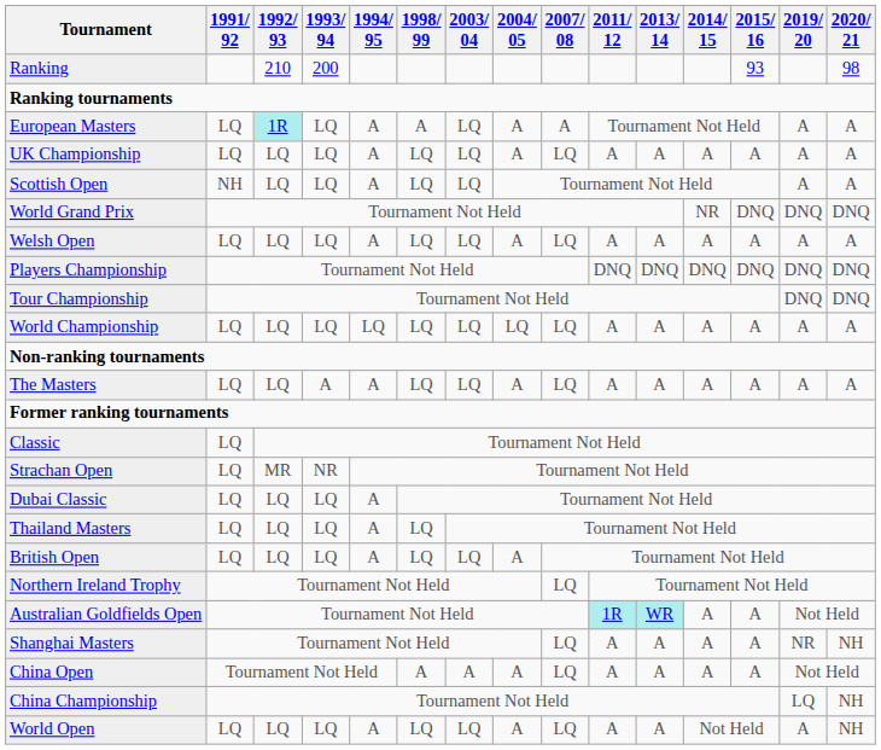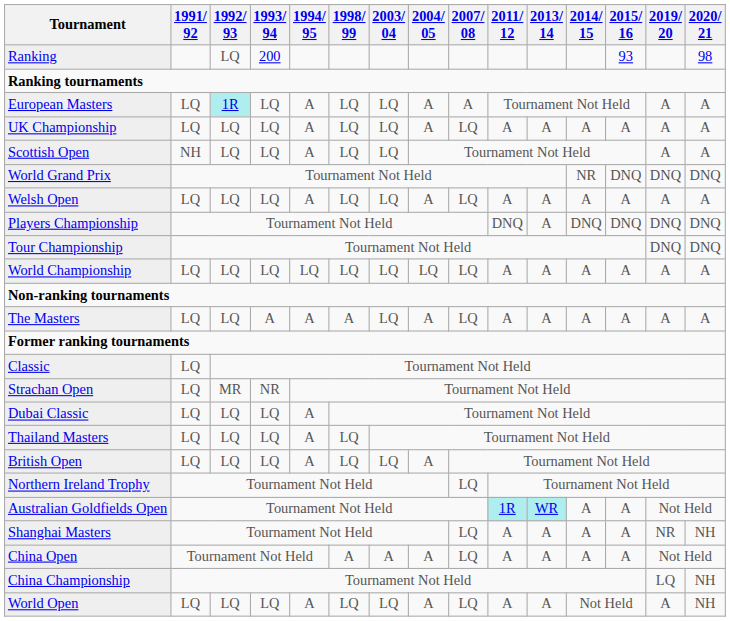 <table class="wikitable" style="font-size:85%">
 <tr>
 <th>Tournament</th>
 <th><a href='#'>1991/<br>92</a></th>
 <th><a href='#'>1992/<br>93</a></th>
 <th><a href='#'>1993/<br>94</a></th>
 <th><a href='#'>1994/<br>95</a></th>
 <th><a href='#'>1998/<br>99</a></th>
 <th><a href='#'>2003/<br>04</a></th>
 <th><a href='#'>2004/<br>05</a></th>
 <th><a href='#'>2007/<br>08</a></th>
 <th><a href='#'>2011/<br>12</a></th>
 <th><a href='#'>2013/<br>14</a></th>
 <th><a href='#'>2014/<br>15</a></th>
 <th><a href='#'>2015/<br>16</a></th>
 <th><a href='#'>2019/<br>20</a></th>
 <th><a href='#'>2020/<br>21</a></th>
 </tr>
 <tr>
 <td style="background:#EFEFEF;"><a href='#'>Ranking</a></td>
 <td align="center"></td>
-<td align="center"><a href='#'>210</a></td>
+<td align="center" style="color:#555555;">LQ</td>
 <td align="center"><a href='#'>200</a></td>
 <td align="center"></td>
 <td align="center"></td>
 <td align="center"></td>
 <td align="center"></td>
 <td align="center"></td>
 <td align="center"></td>
 <td align="center"></td>
 <td align="center"></td>
 <td align="center"><a href='#'>93</a></td>
 <td align="center"></td>
 <td align="center"><a href='#'>98</a></td>
 </tr>
 <tr>
 <td colspan="30"><strong>Ranking tournaments</strong></td>
 </tr>
 <tr>
 <td style="background:#EFEFEF;"><a href='#'>European Masters</a></td>
 <td align="center" style="color:#555555;">LQ</td>
 <td align="center" style="background:#afeeee;"><a href='#'>1R</a></td>
 <td align="center" style="color:#555555;">LQ</td>
 <td align="center" style="color:#555555;">A</td>
-<td align="center" style="color:#555555;">A</td>
+<td align="center" style="color:#555555;">LQ</td>
 <td align="center" style="color:#555555;">LQ</td>
 <td align="center" style="color:#555555;">A</td>
 <td align="center" style="color:#555555;">A</td>
 <td align="center" colspan="4" style="color:#555555;">Tournament Not Held</td>
 <td align="center" style="color:#555555;">A</td>
 <td align="center" style="color:#555555;">A</td>
 </tr>
 <tr>
 <td style="background:#EFEFEF;"><a href='#'>UK Championship</a></td>
 <td align="center" style="color:#555555;">LQ</td>
 <td align="center" style="color:#555555;">LQ</td>
 <td align="center" style="color:#555555;">LQ</td>
 <td align="center" style="color:#555555;">A</td>
 <td align="center" style="color:#555555;">LQ</td>
 <td align="center" style="color:#555555;">LQ</td>
 <td align="center" style="color:#555555;">A</td>
 <td align="center" style="color:#555555;">LQ</td>
 <td align="center" style="color:#555555;">A</td>
 <td align="center" style="color:#555555;">A</td>
 <td align="center" style="color:#555555;">A</td>
 <td align="center" style="color:#555555;">A</td>
 <td align="center" style="color:#555555;">A</td>
 <td align="center" style="color:#555555;">A</td>
 </tr>
 <tr>
 <td style="background:#EFEFEF;"><a href='#'>Scottish Open</a></td>
 <td align="center" style="color:#555555;">NH</td>
 <td align="center" style="color:#555555;">LQ</td>
 <td align="center" style="color:#555555;">LQ</td>
 <td align="center" style="color:#555555;">A</td>
 <td align="center" style="color:#555555;">LQ</td>
 <td align="center" style="color:#555555;">LQ</td>
 <td align="center" colspan="6" style="color:#555555;">Tournament Not Held</td>
 <td align="center" style="color:#555555;">A</td>
 <td align="center" style="color:#555555;">A</td>
 </tr>
 <tr>
 <td style="background:#EFEFEF;"><a href='#'>World Grand Prix</a></td>
 <td align="center" colspan="10" style="color:#555555;">Tournament Not Held</td>
 <td align="center" style="color:#555555;">NR</td>
 <td align="center" style="color:#555555;">DNQ</td>
 <td align="center" style="color:#555555;">DNQ</td>
 <td align="center" style="color:#555555;">DNQ</td>
 </tr>
 <tr>
 <td style="background:#EFEFEF;"><a href='#'>Welsh Open</a></td>
 <td align="center" style="color:#555555;">LQ</td>
 <td align="center" style="color:#555555;">LQ</td>
 <td align="center" style="color:#555555;">LQ</td>
 <td align="center" style="color:#555555;">A</td>
 <td align="center" style="color:#555555;">LQ</td>
 <td align="center" style="color:#555555;">LQ</td>
 <td align="center" style="color:#555555;">A</td>
 <td align="center" style="color:#555555;">LQ</td>
 <td align="center" style="color:#555555;">A</td>
 <td align="center" style="color:#555555;">A</td>
 <td align="center" style="color:#555555;">A</td>
 <td align="center" style="color:#555555;">A</td>
 <td align="center" style="color:#555555;">A</td>
 <td align="center" style="color:#555555;">A</td>
 </tr>
 <tr>
 <td style="background:#EFEFEF;"><a href='#'>Players Championship</a></td>
 <td align="center" colspan="8" style="color:#555555;">Tournament Not Held</td>
 <td align="center" style="color:#555555;">DNQ</td>
-<td align="center" style="color:#555555;">DNQ</td>
+<td align="center" style="color:#555555;">A</td>
 <td align="center" style="color:#555555;">DNQ</td>
 <td align="center" style="color:#555555;">DNQ</td>
 <td align="center" style="color:#555555;">DNQ</td>
 <td align="center" style="color:#555555;">DNQ</td>
 </tr>
 <tr>
 <td style="background:#EFEFEF;"><a href='#'>Tour Championship</a></td>
 <td align="center" colspan="12" style="color:#555555;">Tournament Not Held</td>
 <td align="center" style="color:#555555;">DNQ</td>
 <td align="center" style="color:#555555;">DNQ</td>
 </tr>
 <tr>
 <td style="background:#EFEFEF;"><a href='#'>World Championship</a></td>
 <td align="center" style="color:#555555;">LQ</td>
 <td align="center" style="color:#555555;">LQ</td>
 <td align="center" style="color:#555555;">LQ</td>
 <td align="center" style="color:#555555;">LQ</td>
 <td align="center" style="color:#555555;">LQ</td>
 <td align="center" style="color:#555555;">LQ</td>
 <td align="center" style="color:#555555;">LQ</td>
 <td align="center" style="color:#555555;">LQ</td>
 <td align="center" style="color:#555555;">A</td>
 <td align="center" style="color:#555555;">A</td>
 <td align="center" style="color:#555555;">A</td>
 <td align="center" style="color:#555555;">A</td>
 <td align="center" style="color:#555555;">A</td>
 <td align="center" style="color:#555555;">A</td>
 </tr>
 <tr>
 <td colspan="30"><strong>Non-ranking tournaments</strong></td>
 </tr>
 <tr>
 <td style="background:#EFEFEF;"><a href='#'>The Masters</a></td>
 <td align="center" style="color:#555555;">LQ</td>
 <td align="center" style="color:#555555;">LQ</td>
 <td align="center" style="color:#555555;">A</td>
 <td align="center" style="color:#555555;">A</td>
-<td align="center" style="color:#555555;">LQ</td>
+<td align="center" style="color:#555555;">A</td>
 <td align="center" style="color:#555555;">LQ</td>
 <td align="center" style="color:#555555;">A</td>
 <td align="center" style="color:#555555;">LQ</td>
 <td align="center" style="color:#555555;">A</td>
 <td align="center" style="color:#555555;">A</td>
 <td align="center" style="color:#555555;">A</td>
 <td align="center" style="color:#555555;">A</td>
 <td align="center" style="color:#555555;">A</td>
 <td align="center" style="color:#555555;">A</td>
 </tr>
 <tr>
 <td colspan="30"><strong>Former ranking tournaments</strong></td>
 </tr>
 <tr>
 <td style="background:#EFEFEF;"><a href='#'>Classic</a></td>
 <td align="center" style="color:#555555;">LQ</td>
 <td align="center" colspan="30" style="color:#555555;">Tournament Not Held</td>
 </tr>
 <tr>
 <td style="background:#EFEFEF;"><a href='#'>Strachan Open</a></td>
 <td align="center" style="color:#555555;">LQ</td>
 <td align="center" style="color:#555555;">MR</td>
 <td align="center" style="color:#555555;">NR</td>
 <td align="center" colspan="30" style="color:#555555;">Tournament Not Held</td>
 </tr>
 <tr>
 <td style="background:#EFEFEF;"><a href='#'>Dubai Classic</a></td>
 <td align="center" style="color:#555555;">LQ</td>
 <td align="center" style="color:#555555;">LQ</td>
 <td align="center" style="color:#555555;">LQ</td>
 <td align="center" style="color:#555555;">A</td>
 <td align="center" colspan="30" style="color:#555555;">Tournament Not Held</td>
 </tr>
 <tr>
 <td style="background:#EFEFEF;"><a href='#'>Thailand Masters</a></td>
 <td align="center" style="color:#555555;">LQ</td>
 <td align="center" style="color:#555555;">LQ</td>
 <td align="center" style="color:#555555;">LQ</td>
 <td align="center" style="color:#555555;">A</td>
 <td align="center" style="color:#555555;">LQ</td>
 <td align="center" colspan="30" style="color:#555555;">Tournament Not Held</td>
 </tr>
 <tr>
 <td style="background:#EFEFEF;"><a href='#'>British Open</a></td>
 <td align="center" style="color:#555555;">LQ</td>
 <td align="center" style="color:#555555;">LQ</td>
 <td align="center" style="color:#555555;">LQ</td>
 <td align="center" style="color:#555555;">A</td>
 <td align="center" style="color:#555555;">LQ</td>
 <td align="center" style="color:#555555;">LQ</td>
 <td align="center" style="color:#555555;">A</td>
 <td align="center" colspan="30" style="color:#555555;">Tournament Not Held</td>
 </tr>
 <tr>
 <td style="background:#EFEFEF;"><a href='#'>Northern Ireland Trophy</a></td>
 <td align="center" colspan="7" style="color:#555555;">Tournament Not Held</td>
 <td align="center" style="color:#555555;">LQ</td>
 <td align="center" colspan="30" style="color:#555555;">Tournament Not Held</td>
 </tr>
 <tr>
 <td style="background:#EFEFEF;"><a href='#'>Australian Goldfields Open</a></td>
 <td align="center" colspan="8" style="color:#555555;">Tournament Not Held</td>
 <td align="center" style="background:#afeeee;"><a href='#'>1R</a></td>
 <td align="center" style="background:#afeeee;"><a href='#'>WR</a></td>
 <td align="center" style="color:#555555;">A</td>
 <td align="center" style="color:#555555;">A</td>
 <td align="center" colspan="2" style="color:#555555;">Not Held</td>
 </tr>
 <tr>
 <td style="background:#EFEFEF;"><a href='#'>Shanghai Masters</a></td>
 <td align="center" colspan="7" style="color:#555555;">Tournament Not Held</td>
 <td align="center" style="color:#555555;">LQ</td>
 <td align="center" style="color:#555555;">A</td>
 <td align="center" style="color:#555555;">A</td>
 <td align="center" style="color:#555555;">A</td>
 <td align="center" style="color:#555555;">A</td>
 <td align="center" style="color:#555555;">NR</td>
 <td align="center" style="color:#555555;">NH</td>
 </tr>
 <tr>
 <td style="background:#EFEFEF;"><a href='#'>China Open</a></td>
 <td align="center" colspan="4" style="color:#555555;">Tournament Not Held</td>
 <td align="center" style="color:#555555;">A</td>
 <td align="center" style="color:#555555;">A</td>
 <td align="center" style="color:#555555;">A</td>
 <td align="center" style="color:#555555;">LQ</td>
 <td align="center" style="color:#555555;">A</td>
 <td align="center" style="color:#555555;">A</td>
 <td align="center" style="color:#555555;">A</td>
 <td align="center" style="color:#555555;">A</td>
 <td align="center" colspan="2" style="color:#555555;">Not Held</td>
 </tr>
 <tr>
 <td style="background:#EFEFEF;"><a href='#'>China Championship</a></td>
 <td align="center" colspan="12" style="color:#555555;">Tournament Not Held</td>
 <td align="center" style="color:#555555;">LQ</td>
 <td align="center" style="color:#555555;">NH</td>
 </tr>
 <tr>
 <td style="background:#EFEFEF;"><a href='#'>World Open</a></td>
 <td align="center" style="color:#555555;">LQ</td>
 <td align="center" style="color:#555555;">LQ</td>
 <td align="center" style="color:#555555;">LQ</td>
 <td align="center" style="color:#555555;">A</td>
 <td align="center" style="color:#555555;">LQ</td>
 <td align="center" style="color:#555555;">LQ</td>
 <td align="center" style="color:#555555;">A</td>
 <td align="center" style="color:#555555;">LQ</td>
 <td align="center" style="color:#555555;">A</td>
 <td align="center" style="color:#555555;">A</td>
 <td align="center" colspan="2" style="color:#555555;">Not Held</td>
 <td align="center" style="color:#555555;">A</td>
 <td align="center" style="color:#555555;">NH</td>
 </tr>
 </table>
